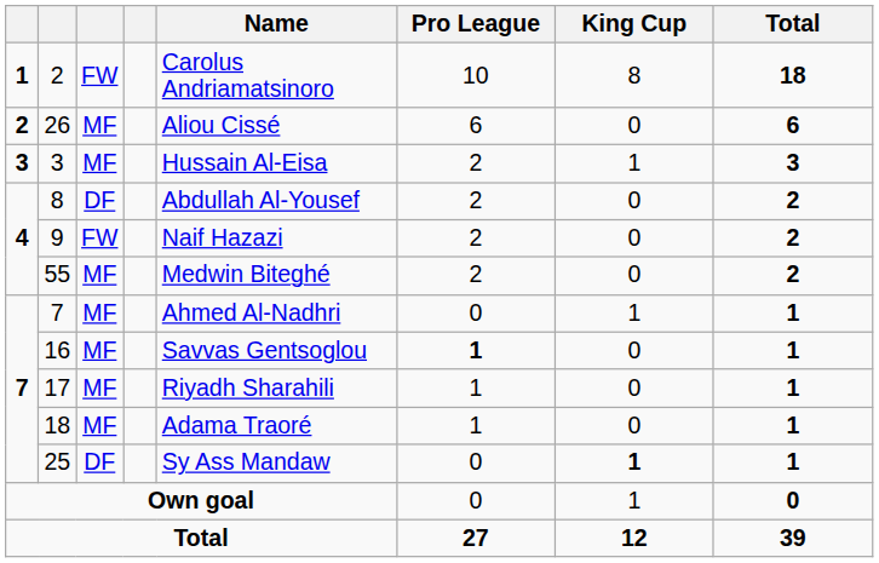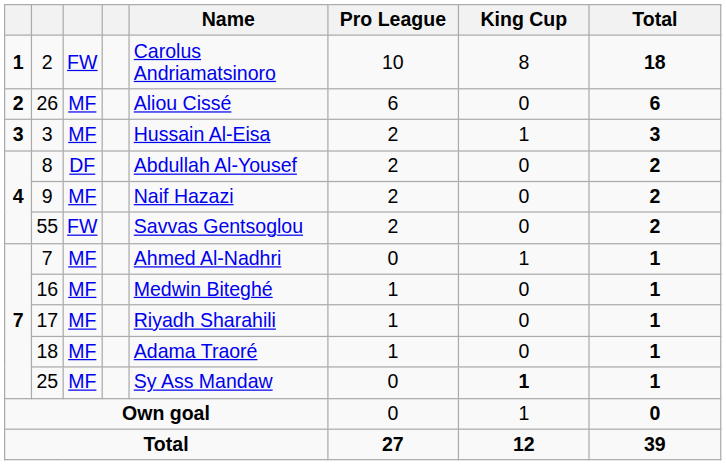 <table class="wikitable" style="text-align:center">
 <tr>
 <th width=15></th>
 <th width=15></th>
 <th width=15></th>
 <th width=15></th>
 <th width=155>Name</th>
 <th width=100>Pro League</th>
 <th width=100>King Cup</th>
 <th width=100>Total</th>
 </tr>
 <tr>
 <td><strong>1</strong></td>
 <td>2</td>
 <td><a href='#'>FW</a></td>
 <td></td>
 <td align=left><a href='#'>Carolus Andriamatsinoro</a></td>
 <td>10</td>
 <td>8</td>
 <td><strong>18</strong></td>
 </tr>
 <tr>
 <td><strong>2</strong></td>
 <td>26</td>
 <td><a href='#'>MF</a></td>
 <td></td>
 <td align=left><a href='#'>Aliou Cissé</a></td>
 <td>6</td>
 <td>0</td>
 <td><strong>6</strong></td>
 </tr>
 <tr>
 <td><strong>3</strong></td>
 <td>3</td>
 <td><a href='#'>MF</a></td>
 <td></td>
 <td align=left><a href='#'>Hussain Al-Eisa</a></td>
 <td>2</td>
 <td>1</td>
 <td><strong>3</strong></td>
 </tr>
 <tr>
 <td rowspan=3><strong>4</strong></td>
 <td>8</td>
 <td><a href='#'>DF</a></td>
 <td></td>
 <td align=left><a href='#'>Abdullah Al-Yousef</a></td>
 <td>2</td>
 <td>0</td>
 <td><strong>2</strong></td>
 </tr>
 <tr>
 <td>9</td>
-<td><a href='#'>FW</a></td>
+<td><a href='#'>MF</a></td>
 <td></td>
 <td align=left><a href='#'>Naif Hazazi</a></td>
 <td>2</td>
 <td>0</td>
 <td><strong>2</strong></td>
 </tr>
 <tr>
 <td>55</td>
-<td><a href='#'>MF</a></td>
+<td><a href='#'>FW</a></td>
 <td></td>
-<td align=left><a href='#'>Medwin Biteghé</a></td>
+<td align=left><a href='#'>Savvas Gentsoglou</a></td>
 <td>2</td>
 <td>0</td>
 <td><strong>2</strong></td>
 </tr>
 <tr>
 <td rowspan=5><strong>7</strong></td>
 <td>7</td>
 <td><a href='#'>MF</a></td>
 <td></td>
 <td align=left><a href='#'>Ahmed Al-Nadhri</a></td>
 <td>0</td>
 <td>1</td>
 <td><strong>1</strong></td>
 </tr>
 <tr>
 <td>16</td>
 <td><a href='#'>MF</a></td>
 <td></td>
-<td align=left><a href='#'>Savvas Gentsoglou</a></td>
-<td><strong>1</strong></td>
+<td align=left><a href='#'>Medwin Biteghé</a></td>
+<td>1</td>
 <td>0</td>
 <td><strong>1</strong></td>
 </tr>
 <tr>
 <td>17</td>
 <td><a href='#'>MF</a></td>
 <td></td>
 <td align=left><a href='#'>Riyadh Sharahili</a></td>
 <td>1</td>
 <td>0</td>
 <td><strong>1</strong></td>
 </tr>
 <tr>
 <td>18</td>
 <td><a href='#'>MF</a></td>
 <td></td>
 <td align=left><a href='#'>Adama Traoré</a></td>
 <td>1</td>
 <td>0</td>
 <td><strong>1</strong></td>
 </tr>
 <tr>
 <td>25</td>
-<td><a href='#'>DF</a></td>
+<td><a href='#'>MF</a></td>
 <td></td>
 <td align=left><a href='#'>Sy Ass Mandaw</a></td>
 <td>0</td>
 <td><strong>1</strong></td>
 <td><strong>1</strong></td>
 </tr>
 <tr>
 <td colspan=5><strong>Own goal</strong></td>
 <td>0</td>
 <td>1</td>
 <td><strong>0</strong></td>
 </tr>
 <tr>
 <td colspan=5><strong>Total</strong></td>
 <td><strong>27</strong></td>
 <td><strong>12</strong></td>
 <td><strong>39</strong></td>
 </tr>
 </table>
